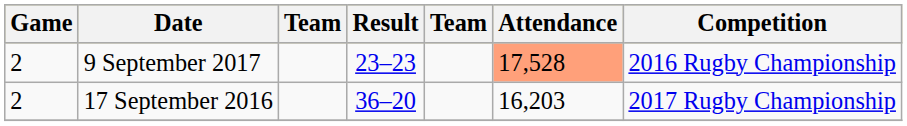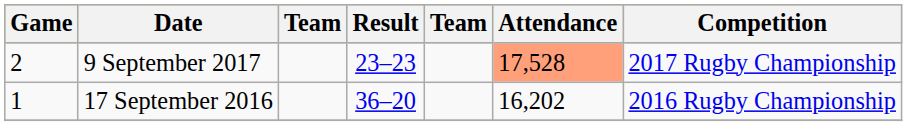 <table class="wikitable">
 <tr style="background:#BDB76B;">
 <th>Game</th>
 <th>Date</th>
 <th>Team</th>
 <th>Result</th>
 <th>Team</th>
 <th>Attendance</th>
 <th>Competition</th>
 </tr>
 <tr>
 <td>2</td>
 <td>9 September 2017</td>
 <td align=right></td>
 <td align=center><a href='#'>23–23</a></td>
 <td></td>
 <td style="background: lightsalmon;">17,528</td>
-<td><a href='#'>2016 Rugby Championship</a></td>
+<td><a href='#'>2017 Rugby Championship</a></td>
 </tr>
 <tr>
-<td>2</td>
+<td>1</td>
 <td>17 September 2016</td>
 <td align=right></td>
 <td align=center><a href='#'>36–20</a></td>
 <td></td>
-<td>16,203</td>
-<td><a href='#'>2017 Rugby Championship</a></td>
+<td>16,202</td>
+<td><a href='#'>2016 Rugby Championship</a></td>
 </tr>
 <tr>
 </tr>
 </table>
